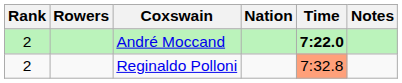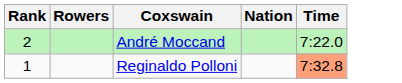 <table class="wikitable sortable" style="text-align:center">
 <tr>
 <th>Rank</th>
 <th>Rowers</th>
 <th>Coxswain</th>
 <th>Nation</th>
 <th>Time</th>
-<th>Notes</th>
 </tr>
 <tr bgcolor=bbf3bb>
 <td>2</td>
 <td align=left></td>
 <td align=left><a href='#'>André Moccand</a></td>
 <td align=left></td>
-<td><strong>7:22.0</strong></td>
-<td></td>
+<td>7:22.0</td>
 </tr>
 <tr>
-<td>2</td>
+<td>1</td>
 <td align=left></td>
 <td align=left><a href='#'>Reginaldo Polloni</a></td>
 <td align=left></td>
 <td style="background: lightsalmon;">7:32.8</td>
-<td></td>
 </tr>
 </table>
